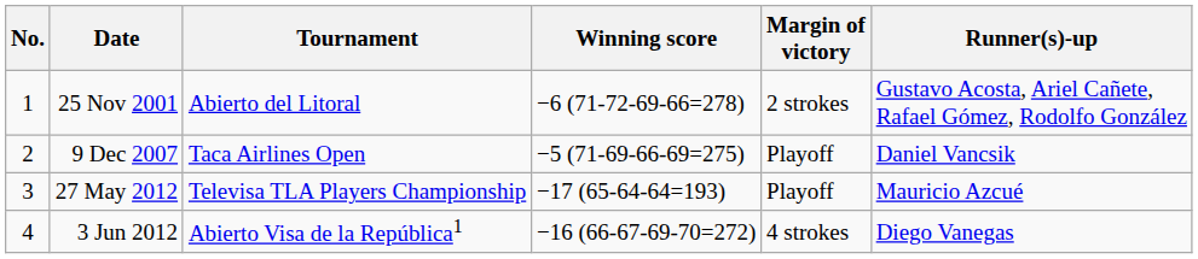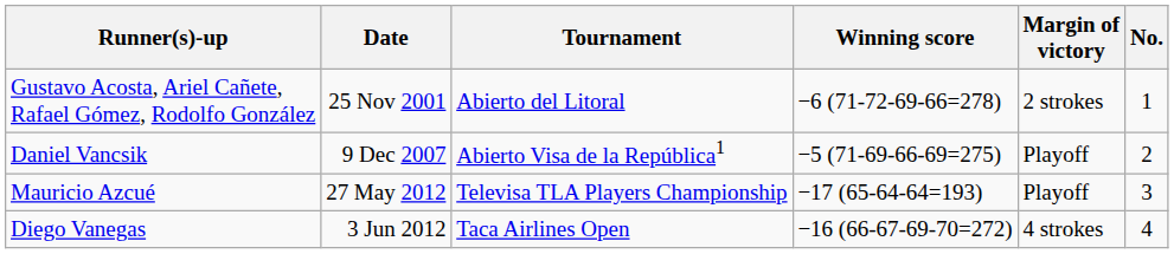 <table class="wikitable" style="font-size:95%;">
 <tr>
-<th>No.</th>
+<th>Runner(s)-up</th>
 <th>Date</th>
 <th>Tournament</th>
 <th>Winning score</th>
 <th>Margin of<br>victory</th>
-<th>Runner(s)-up</th>
+<th>No.</th>
 </tr>
 <tr>
-<td align=center>1</td>
+<td> <a href='#'>Gustavo Acosta</a>,  <a href='#'>Ariel Cañete</a>,<br> <a href='#'>Rafael Gómez</a>,  <a href='#'>Rodolfo González</a></td>
 <td align=right>25 Nov <a href='#'>2001</a></td>
 <td><a href='#'>Abierto del Litoral</a></td>
 <td>−6 (71-72-69-66=278)</td>
 <td>2 strokes</td>
-<td> <a href='#'>Gustavo Acosta</a>,  <a href='#'>Ariel Cañete</a>,<br> <a href='#'>Rafael Gómez</a>,  <a href='#'>Rodolfo González</a></td>
+<td align=center>1</td>
 </tr>
 <tr>
-<td align=center>2</td>
+<td> <a href='#'>Daniel Vancsik</a></td>
 <td align=right>9 Dec <a href='#'>2007</a></td>
-<td><a href='#'>Taca Airlines Open</a></td>
+<td><a href='#'>Abierto Visa de la República</a><sup>1</sup></td>
 <td>−5 (71-69-66-69=275)</td>
 <td>Playoff</td>
-<td> <a href='#'>Daniel Vancsik</a></td>
+<td align=center>2</td>
 </tr>
 <tr>
-<td align=center>3</td>
+<td> <a href='#'>Mauricio Azcué</a></td>
 <td align=right>27 May <a href='#'>2012</a></td>
 <td><a href='#'>Televisa TLA Players Championship</a></td>
 <td>−17 (65-64-64=193)</td>
 <td>Playoff</td>
-<td> <a href='#'>Mauricio Azcué</a></td>
+<td align=center>3</td>
 </tr>
 <tr>
-<td align=center>4</td>
+<td> <a href='#'>Diego Vanegas</a></td>
 <td align=right>3 Jun 2012</td>
-<td><a href='#'>Abierto Visa de la República</a><sup>1</sup></td>
+<td><a href='#'>Taca Airlines Open</a></td>
 <td>−16 (66-67-69-70=272)</td>
 <td>4 strokes</td>
-<td> <a href='#'>Diego Vanegas</a></td>
+<td align=center>4</td>
 </tr>
 </table>
